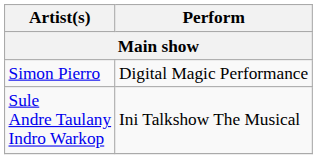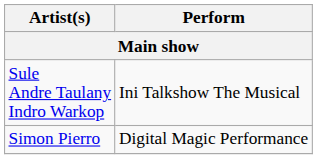 <table class="wikitable">
 <tr>
 <th>Artist(s)</th>
 <th>Perform</th>
 </tr>
 <tr>
 <th colspan= "2">Main show</th>
 </tr>
 <tr>
+<td><a href='#'>Sule</a><br><a href='#'>Andre Taulany</a><br><a href='#'>Indro Warkop</a></td>
+<td>Ini Talkshow The Musical</td>
+</tr>
+<tr>
 <td><a href='#'>Simon Pierro</a></td>
 <td>Digital Magic Performance</td>
 </tr>
 <tr>
-<td><a href='#'>Sule</a><br><a href='#'>Andre Taulany</a><br><a href='#'>Indro Warkop</a></td>
-<td>Ini Talkshow The Musical</td>
-</tr>
-<tr>
 </tr>
 </table>
